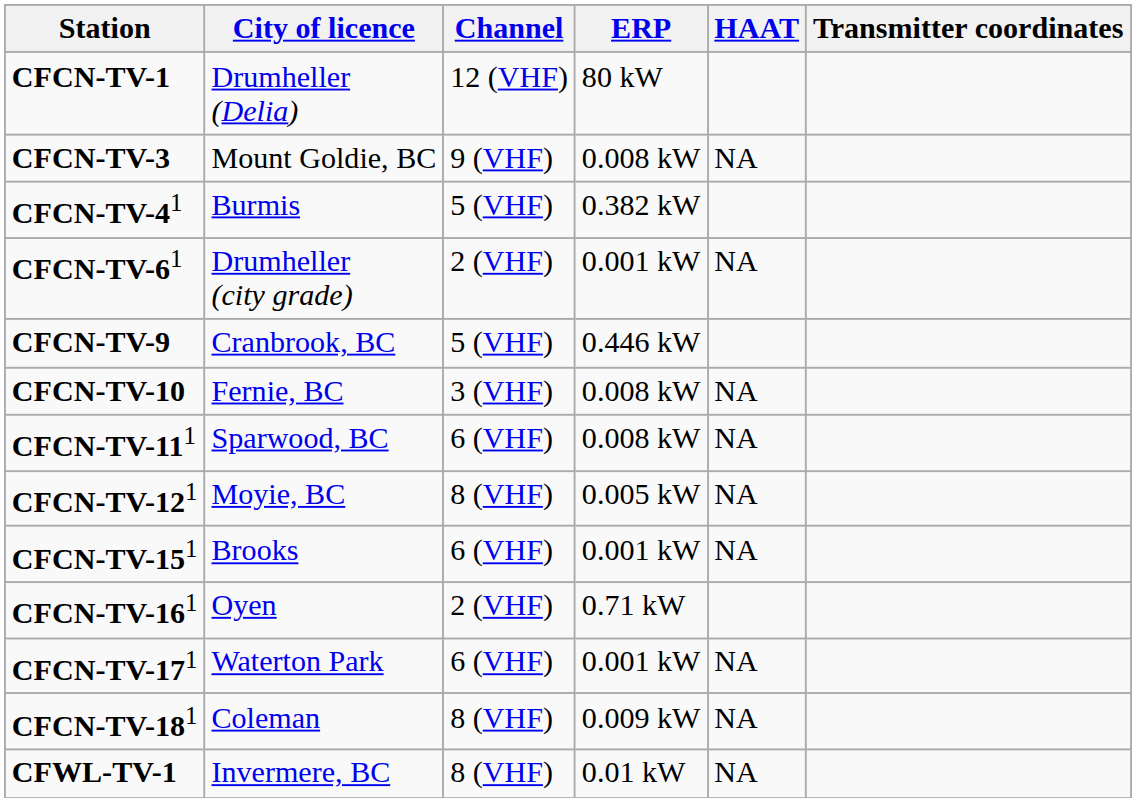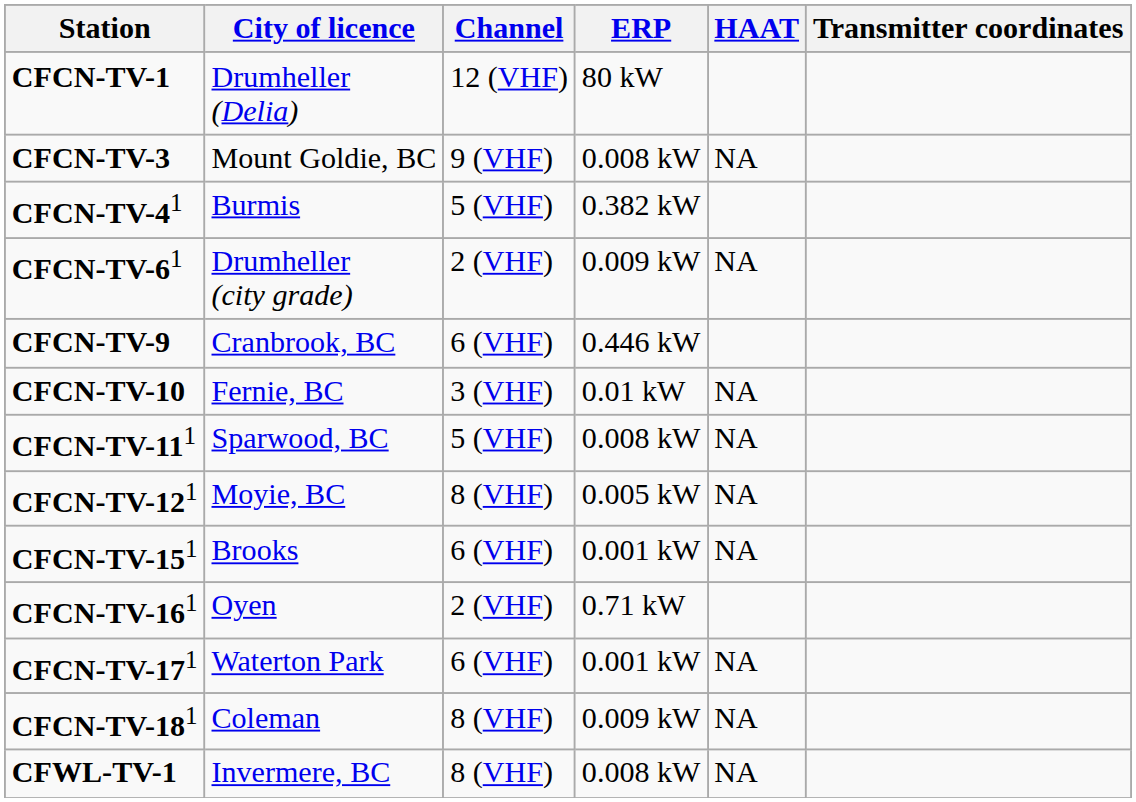 <table class="wikitable">
 <tr>
 <th>Station</th>
 <th><a href='#'>City of licence</a></th>
 <th><a href='#'>Channel</a></th>
 <th><a href='#'>ERP</a></th>
 <th><a href='#'>HAAT</a></th>
 <th>Transmitter coordinates</th>
 </tr>
 <tr style="vertical-align: top; text-align: left;">
 <td><strong>CFCN-TV-1</strong></td>
 <td><a href='#'>Drumheller</a><br><em>(<a href='#'>Delia</a>)</em></td>
 <td>12 (<a href='#'>VHF</a>)</td>
 <td>80 kW</td>
 <td></td>
 <td></td>
 </tr>
 <tr style="vertical-align: top; text-align: left;">
 <td><strong>CFCN-TV-3</strong></td>
 <td>Mount Goldie, BC</td>
 <td>9 (<a href='#'>VHF</a>)</td>
 <td>0.008 kW</td>
 <td>NA</td>
 <td></td>
 </tr>
 <tr style="vertical-align: top; text-align: left;">
 <td><strong>CFCN-TV-4</strong><sup>1</sup></td>
 <td><a href='#'>Burmis</a></td>
 <td>5 (<a href='#'>VHF</a>)</td>
 <td>0.382 kW</td>
 <td></td>
 <td></td>
 </tr>
 <tr style="vertical-align: top; text-align: left;">
 <td><strong>CFCN-TV-6</strong><sup>1</sup></td>
 <td><a href='#'>Drumheller</a><br><em>(city grade)</em></td>
 <td>2 (<a href='#'>VHF</a>)</td>
-<td>0.001 kW</td>
+<td>0.009 kW</td>
 <td>NA</td>
 <td></td>
 </tr>
 <tr style="vertical-align: top; text-align: left;">
 <td><strong>CFCN-TV-9</strong></td>
 <td><a href='#'>Cranbrook, BC</a></td>
-<td>5 (<a href='#'>VHF</a>)</td>
+<td>6 (<a href='#'>VHF</a>)</td>
 <td>0.446 kW</td>
 <td></td>
 <td></td>
 </tr>
 <tr style="vertical-align: top; text-align: left;">
 <td><strong>CFCN-TV-10</strong></td>
 <td><a href='#'>Fernie, BC</a></td>
 <td>3 (<a href='#'>VHF</a>)</td>
-<td>0.008 kW</td>
+<td>0.01 kW</td>
 <td>NA</td>
 <td></td>
 </tr>
 <tr style="vertical-align: top; text-align: left;">
 <td><strong>CFCN-TV-11</strong><sup>1</sup></td>
 <td><a href='#'>Sparwood, BC</a></td>
-<td>6 (<a href='#'>VHF</a>)</td>
+<td>5 (<a href='#'>VHF</a>)</td>
 <td>0.008 kW</td>
 <td>NA</td>
 <td></td>
 </tr>
 <tr style="vertical-align: top; text-align: left;">
 <td><strong>CFCN-TV-12</strong><sup>1</sup></td>
 <td><a href='#'>Moyie, BC</a></td>
 <td>8 (<a href='#'>VHF</a>)</td>
 <td>0.005 kW</td>
 <td>NA</td>
 <td></td>
 </tr>
 <tr style="vertical-align: top; text-align: left;">
 <td><strong>CFCN-TV-15</strong><sup>1</sup></td>
 <td><a href='#'>Brooks</a></td>
 <td>6 (<a href='#'>VHF</a>)</td>
 <td>0.001 kW</td>
 <td>NA</td>
 <td></td>
 </tr>
 <tr style="vertical-align: top; text-align: left;">
 <td><strong>CFCN-TV-16</strong><sup>1</sup></td>
 <td><a href='#'>Oyen</a></td>
 <td>2 (<a href='#'>VHF</a>)</td>
 <td>0.71 kW</td>
 <td></td>
 <td></td>
 </tr>
 <tr style="vertical-align: top; text-align: left;">
 <td><strong>CFCN-TV-17</strong><sup>1</sup></td>
 <td><a href='#'>Waterton Park</a></td>
 <td>6 (<a href='#'>VHF</a>)</td>
 <td>0.001 kW</td>
 <td>NA</td>
 <td></td>
 </tr>
 <tr style="vertical-align: top; text-align: left;">
 <td><strong>CFCN-TV-18</strong><sup>1</sup></td>
 <td><a href='#'>Coleman</a></td>
 <td>8 (<a href='#'>VHF</a>)</td>
 <td>0.009 kW</td>
 <td>NA</td>
 <td></td>
 </tr>
 <tr style="vertical-align: top; text-align: left;">
 <td><strong>CFWL-TV-1</strong></td>
 <td><a href='#'>Invermere, BC</a></td>
 <td>8 (<a href='#'>VHF</a>)</td>
-<td>0.01 kW</td>
+<td>0.008 kW</td>
 <td>NA</td>
 <td></td>
 </tr>
 <tr style="vertical-align: top; text-align: left;">
 </tr>
 </table>
